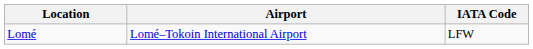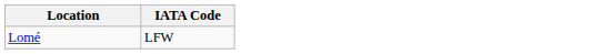 <table class="wikitable">
 <tr>
 <th scope="col" style="width:150px;"><strong>Location</strong></th>
-<th scope="col" style="width:400px;"><strong>Airport</strong></th>
 <th scope="col" style="width:100px;"><strong>IATA Code</strong></th>
 </tr>
 <tr>
 <td><a href='#'>Lomé</a></td>
-<td><a href='#'>Lomé–Tokoin International Airport</a></td>
 <td>LFW</td>
 </tr>
 </table>
